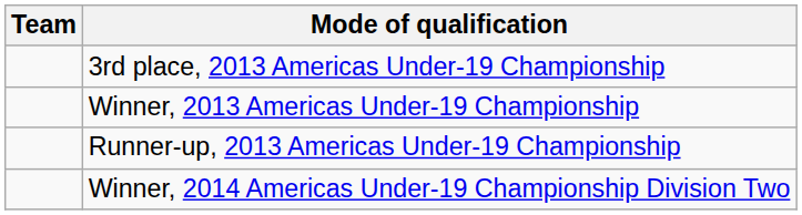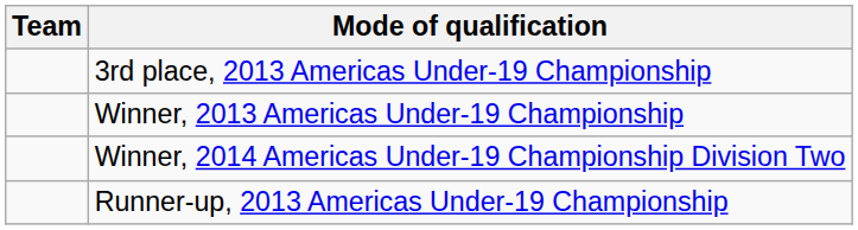 <table class="wikitable">
 <tr>
 <th>Team</th>
 <th>Mode of qualification</th>
 </tr>
 <tr>
 <td></td>
 <td>3rd place, <a href='#'>2013 Americas Under-19 Championship</a></td>
 </tr>
 <tr>
 <td></td>
 <td>Winner, <a href='#'>2013 Americas Under-19 Championship</a></td>
 </tr>
 <tr>
+<td><s></s></td>
+<td>Winner, <a href='#'>2014 Americas Under-19 Championship Division Two</a></td>
+</tr>
+<tr>
 <td></td>
 <td>Runner-up, <a href='#'>2013 Americas Under-19 Championship</a></td>
 </tr>
-<tr>
-<td><s></s></td>
-<td>Winner, <a href='#'>2014 Americas Under-19 Championship Division Two</a></td>
-</tr>
 </table>
